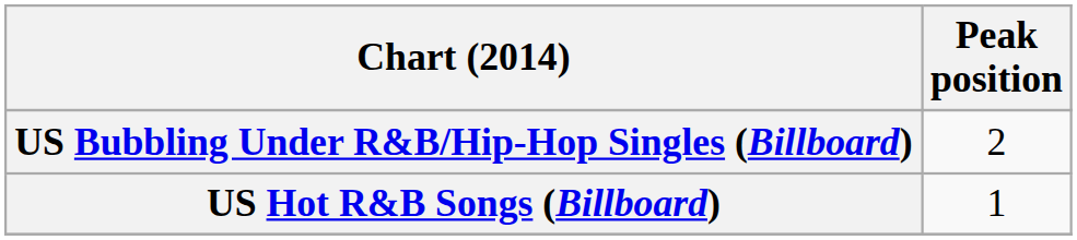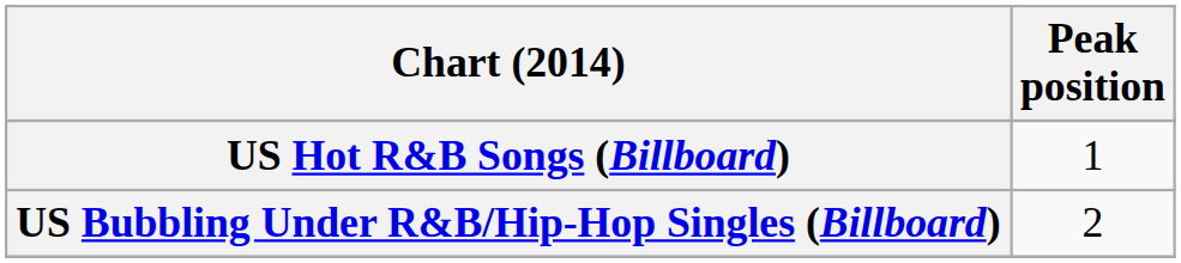 <table class="wikitable sortable plainrowheaders" style="text-align:center">
 <tr>
 <th scope="col">Chart (2014)</th>
 <th scope="col">Peak<br>position</th>
 </tr>
 <tr>
 </tr>
 <tr>
+<th scope="row">US <a href='#'>Hot R&B Songs</a> (<em><a href='#'>Billboard</a></em>)</th>
+<td>1</td>
+</tr>
+<tr>
 <th scope="row">US <a href='#'>Bubbling Under R&B/Hip-Hop Singles</a> (<em><a href='#'>Billboard</a></em>)</th>
 <td>2</td>
 </tr>
 <tr>
-<th scope="row">US <a href='#'>Hot R&B Songs</a> (<em><a href='#'>Billboard</a></em>)</th>
-<td>1</td>
-</tr>
-<tr>
 </tr>
 </table>
